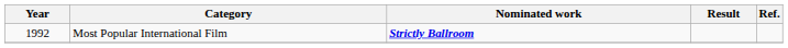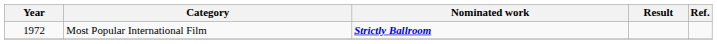 <table class=wikitable>
 <tr>
 <th scope="col" style="width:5em;">Year</th>
 <th scope="col" style="width:26em;">Category</th>
 <th scope="col" style="width:25em;">Nominated work</th>
 <th scope="col" style="width:5em;">Result</th>
 <th>Ref.</th>
 </tr>
 <tr>
-<td style="text-align:center;">1992</td>
+<td style="text-align:center;">1972</td>
 <td>Most Popular International Film</td>
 <td><strong><em><a href='#'>Strictly Ballroom</a></em></strong></td>
 <td></td>
 <td></td>
 </tr>
 <tr>
 </tr>
 </table>
